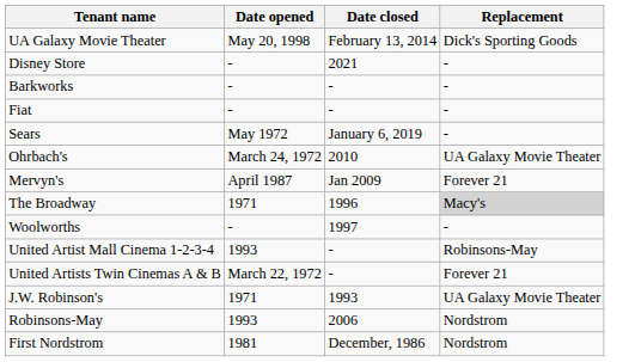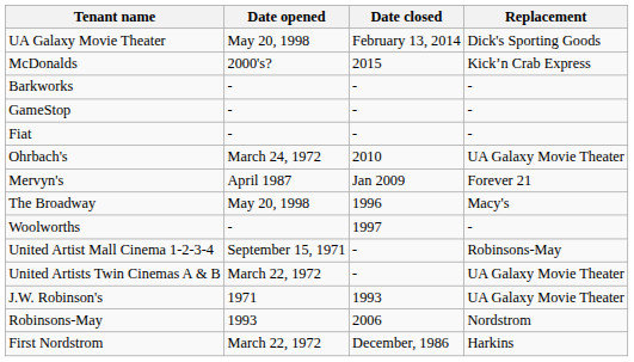 <table class="wikitable sortable">
 <tr>
 <th>Tenant name</th>
 <th>Date opened</th>
 <th>Date closed</th>
 <th>Replacement</th>
 </tr>
 <tr>
 <td>UA Galaxy Movie Theater</td>
 <td>May 20, 1998</td>
 <td>February 13, 2014</td>
 <td>Dick's Sporting Goods</td>
 </tr>
 <tr>
-<td>Disney Store</td>
-<td>-</td>
-<td>2021</td>
-<td>-</td>
+<td>McDonalds</td>
+<td>2000's?</td>
+<td>2015</td>
+<td>Kick’n Crab Express</td>
 </tr>
 <tr>
 <td>Barkworks</td>
 <td>-</td>
 <td>-</td>
 <td>-</td>
 </tr>
 <tr>
-<td>Fiat</td>
+<td>GameStop</td>
 <td>-</td>
 <td>-</td>
 <td>-</td>
 </tr>
 <tr>
-<td>Sears</td>
-<td>May 1972</td>
-<td>January 6, 2019</td>
+<td>Fiat</td>
+<td>-</td>
+<td>-</td>
 <td>-</td>
 </tr>
 <tr>
 <td>Ohrbach's</td>
 <td>March 24, 1972</td>
 <td>2010</td>
 <td>UA Galaxy Movie Theater</td>
 </tr>
 <tr>
 <td>Mervyn's</td>
 <td>April 1987</td>
 <td>Jan 2009</td>
 <td>Forever 21</td>
 </tr>
 <tr>
 <td>The Broadway</td>
-<td>1971</td>
+<td>May 20, 1998</td>
 <td>1996</td>
-<td style="background: lightgrey;">Macy's</td>
+<td>Macy's</td>
 </tr>
 <tr>
 <td>Woolworths</td>
 <td>-</td>
 <td>1997</td>
 <td>-</td>
 </tr>
 <tr>
 <td>United Artist Mall Cinema 1-2-3-4</td>
-<td>1993</td>
+<td>September 15, 1971</td>
 <td>-</td>
 <td>Robinsons-May</td>
 </tr>
 <tr>
 <td>United Artists Twin Cinemas A & B</td>
 <td>March 22, 1972</td>
 <td>-</td>
-<td>Forever 21</td>
+<td>UA Galaxy Movie Theater</td>
 </tr>
 <tr>
 <td>J.W. Robinson's</td>
 <td>1971</td>
 <td>1993</td>
 <td>UA Galaxy Movie Theater</td>
 </tr>
 <tr>
 <td>Robinsons-May</td>
 <td>1993</td>
 <td>2006</td>
 <td>Nordstrom</td>
 </tr>
 <tr>
 <td>First Nordstrom</td>
-<td>1981</td>
+<td>March 22, 1972</td>
 <td>December, 1986</td>
-<td>Nordstrom</td>
+<td>Harkins</td>
 </tr>
 </table>
